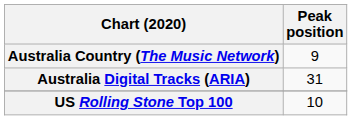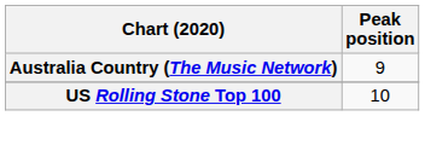 <table class="wikitable sortable plainrowheaders" style="text-align:center">
 <tr>
 <th scope="col">Chart (2020)</th>
 <th scope="col">Peak<br>position</th>
 </tr>
 <tr>
 <th scope="row">Australia Country (<em><a href='#'>The Music Network</a></em>)</th>
 <td>9</td>
-</tr>
-<tr>
-<th scope="row">Australia <a href='#'>Digital Tracks</a> (<a href='#'>ARIA</a>)</th>
-<td>31</td>
 </tr>
 <tr>
 </tr>
 <tr>
 </tr>
 <tr>
 </tr>
 <tr>
 </tr>
 <tr>
 </tr>
 <tr>
 <th scope="row">US <a href='#'><em>Rolling Stone</em> Top 100</a></th>
 <td>10</td>
 </tr>
 </table>
